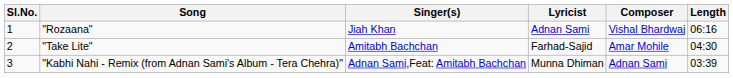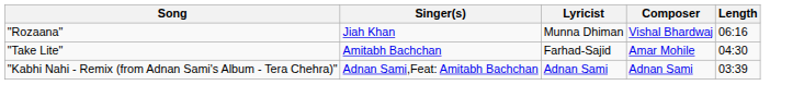 <table class=wikitable>
 <tr>
-<th>Sl.No.</th>
 <th>Song</th>
 <th>Singer(s)</th>
 <th>Lyricist</th>
 <th>Composer</th>
 <th>Length</th>
 </tr>
 <tr>
-<td>1</td>
 <td>"Rozaana"</td>
 <td><a href='#'>Jiah Khan</a></td>
-<td><a href='#'>Adnan Sami</a></td>
+<td>Munna Dhiman</td>
 <td><a href='#'>Vishal Bhardwaj</a></td>
 <td>06:16</td>
 </tr>
 <tr>
-<td>2</td>
 <td>"Take Lite"</td>
 <td><a href='#'>Amitabh Bachchan</a></td>
 <td>Farhad-Sajid</td>
 <td><a href='#'>Amar Mohile</a></td>
 <td>04:30</td>
 </tr>
 <tr>
-<td>3</td>
 <td>"Kabhi Nahi - Remix (from Adnan Sami's Album - Tera Chehra)"</td>
 <td><a href='#'>Adnan Sami</a>,Feat: <a href='#'>Amitabh Bachchan</a></td>
-<td>Munna Dhiman</td>
+<td><a href='#'>Adnan Sami</a></td>
 <td><a href='#'>Adnan Sami</a></td>
 <td>03:39</td>
 </tr>
 </table>
